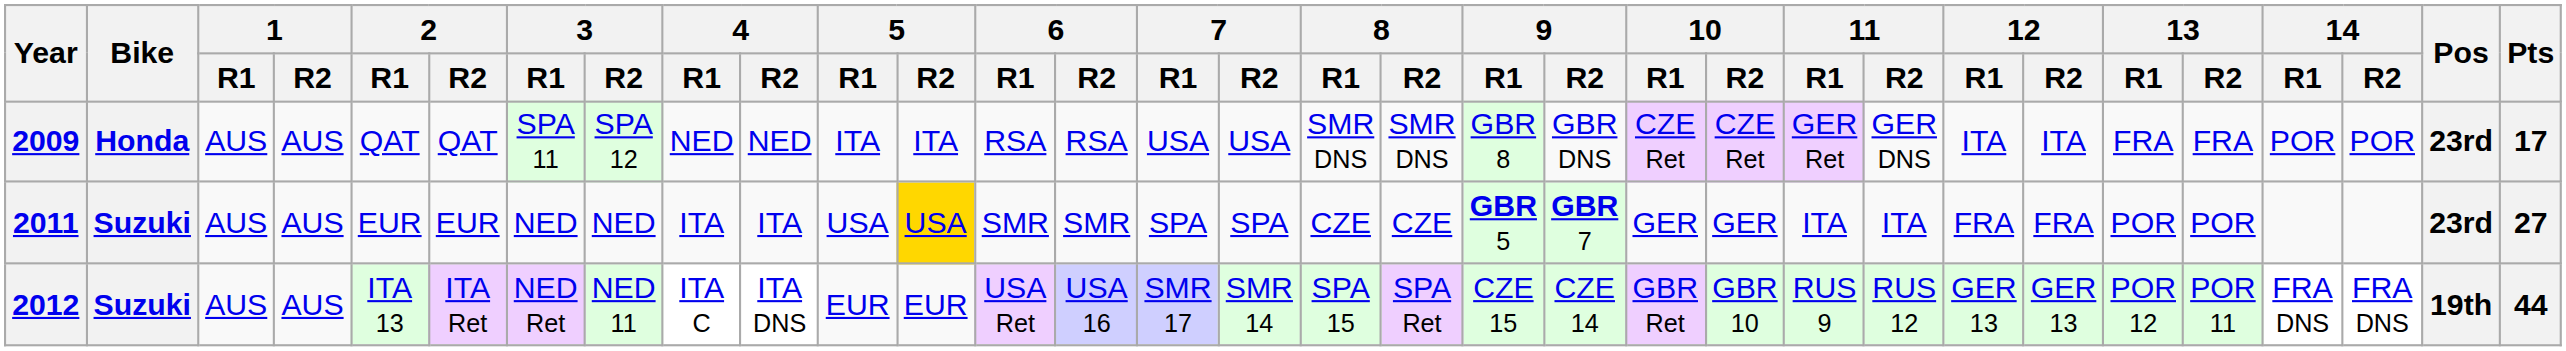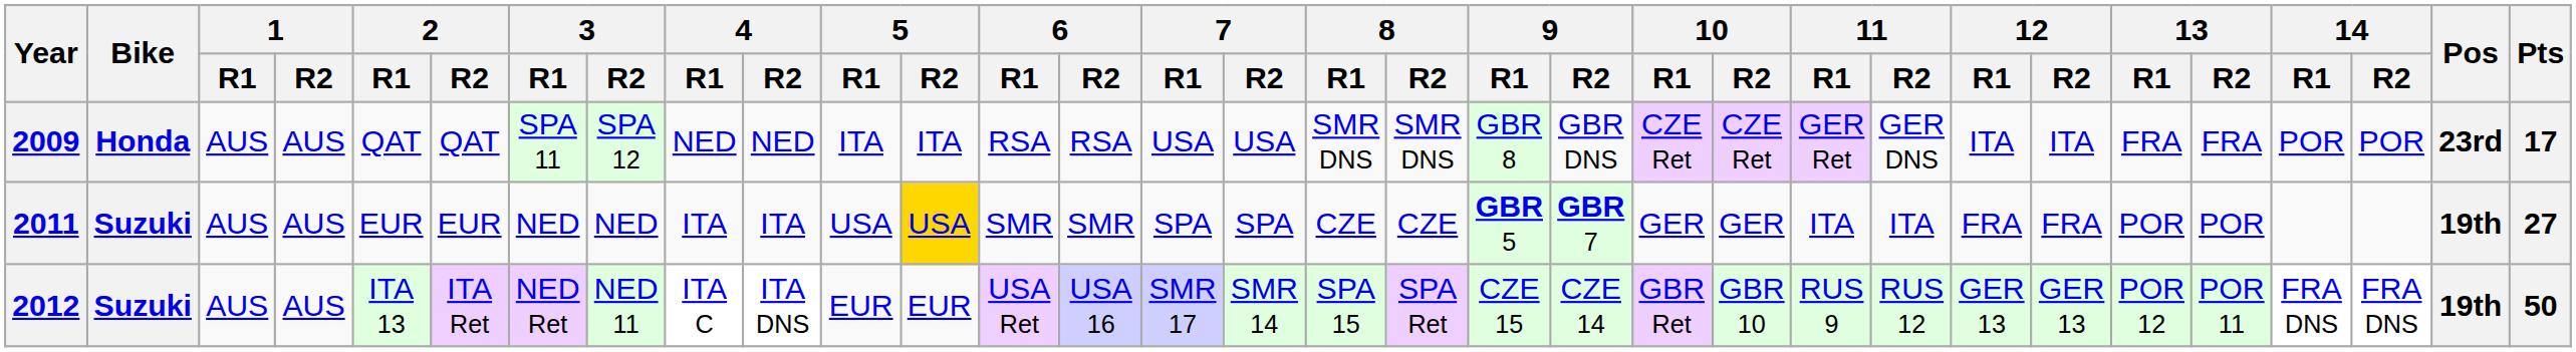 <table class="wikitable" style="text-align:center; font-size:90%">
 <tr>
 <th style="vertical-align:middle;" rowspan="2">Year</th>
 <th style="vertical-align:middle;" rowspan="2">Bike</th>
 <th colspan=2>1</th>
 <th colspan=2>2</th>
 <th colspan=2>3</th>
 <th colspan=2>4</th>
 <th colspan=2>5</th>
 <th colspan=2>6</th>
 <th colspan=2>7</th>
 <th colspan=2>8</th>
 <th colspan=2>9</th>
 <th colspan=2>10</th>
 <th colspan=2>11</th>
 <th colspan=2>12</th>
 <th colspan=2>13</th>
 <th colspan=2>14</th>
 <th rowspan=2>Pos</th>
 <th rowspan=2>Pts</th>
 </tr>
 <tr>
 <th>R1</th>
 <th>R2</th>
 <th>R1</th>
 <th>R2</th>
 <th>R1</th>
 <th>R2</th>
 <th>R1</th>
 <th>R2</th>
 <th>R1</th>
 <th>R2</th>
 <th>R1</th>
 <th>R2</th>
 <th>R1</th>
 <th>R2</th>
 <th>R1</th>
 <th>R2</th>
 <th>R1</th>
 <th>R2</th>
 <th>R1</th>
 <th>R2</th>
 <th>R1</th>
 <th>R2</th>
 <th>R1</th>
 <th>R2</th>
 <th>R1</th>
 <th>R2</th>
 <th>R1</th>
 <th>R2</th>
 </tr>
 <tr>
 <th><a href='#'>2009</a></th>
 <th><a href='#'>Honda</a></th>
 <td><a href='#'>AUS</a></td>
 <td><a href='#'>AUS</a></td>
 <td><a href='#'>QAT</a></td>
 <td><a href='#'>QAT</a></td>
 <td style="background:#dfffdf;"><a href='#'>SPA</a><br><small>11</small></td>
 <td style="background:#dfffdf;"><a href='#'>SPA</a><br><small>12</small></td>
 <td><a href='#'>NED</a></td>
 <td><a href='#'>NED</a></td>
 <td><a href='#'>ITA</a></td>
 <td><a href='#'>ITA</a></td>
 <td><a href='#'>RSA</a></td>
 <td><a href='#'>RSA</a></td>
 <td><a href='#'>USA</a></td>
 <td><a href='#'>USA</a></td>
 <td><a href='#'>SMR</a><br><small>DNS</small></td>
 <td><a href='#'>SMR</a><br><small>DNS</small></td>
 <td style="background:#dfffdf;"><a href='#'>GBR</a><br><small>8</small></td>
 <td><a href='#'>GBR</a><br><small>DNS</small></td>
 <td style="background:#efcfff;"><a href='#'>CZE</a><br><small>Ret</small></td>
 <td style="background:#efcfff;"><a href='#'>CZE</a><br><small>Ret</small></td>
 <td style="background:#efcfff;"><a href='#'>GER</a><br><small>Ret</small></td>
 <td><a href='#'>GER</a><br><small>DNS</small></td>
 <td><a href='#'>ITA</a></td>
 <td><a href='#'>ITA</a></td>
 <td><a href='#'>FRA</a></td>
 <td><a href='#'>FRA</a></td>
 <td><a href='#'>POR</a></td>
 <td><a href='#'>POR</a></td>
 <th>23rd</th>
 <th>17</th>
 </tr>
 <tr>
 <th><a href='#'>2011</a></th>
 <th><a href='#'>Suzuki</a></th>
 <td><a href='#'>AUS</a></td>
 <td><a href='#'>AUS</a></td>
 <td><a href='#'>EUR</a></td>
 <td><a href='#'>EUR</a></td>
 <td><a href='#'>NED</a></td>
 <td><a href='#'>NED</a></td>
 <td><a href='#'>ITA</a></td>
 <td><a href='#'>ITA</a></td>
 <td><a href='#'>USA</a></td>
 <td style="background: gold;"><a href='#'>USA</a></td>
 <td><a href='#'>SMR</a></td>
 <td><a href='#'>SMR</a></td>
 <td><a href='#'>SPA</a></td>
 <td><a href='#'>SPA</a></td>
 <td><a href='#'>CZE</a></td>
 <td><a href='#'>CZE</a></td>
 <td style="background:#dfffdf;"><strong><a href='#'>GBR</a></strong><br><small>5</small></td>
 <td style="background:#dfffdf;"><strong><a href='#'>GBR</a></strong><br><small>7</small></td>
 <td><a href='#'>GER</a><br><small></small></td>
 <td><a href='#'>GER</a><br><small></small></td>
 <td><a href='#'>ITA</a><br><small></small></td>
 <td><a href='#'>ITA</a><br><small></small></td>
 <td><a href='#'>FRA</a><br><small></small></td>
 <td><a href='#'>FRA</a><br><small></small></td>
 <td><a href='#'>POR</a><br><small></small></td>
 <td><a href='#'>POR</a><br><small></small></td>
 <td></td>
 <td></td>
-<th>23rd</th>
+<th>19th</th>
 <th>27</th>
 </tr>
 <tr>
 <th><a href='#'>2012</a></th>
 <th><a href='#'>Suzuki</a></th>
 <td><a href='#'>AUS</a></td>
 <td><a href='#'>AUS</a></td>
 <td style="background:#dfffdf;"><a href='#'>ITA</a><br><small>13</small></td>
 <td style="background:#efcfff;"><a href='#'>ITA</a><br><small>Ret</small></td>
 <td style="background:#efcfff;"><a href='#'>NED</a><br><small>Ret</small></td>
 <td style="background:#dfffdf;"><a href='#'>NED</a><br><small>11</small></td>
 <td style="background:#fff;"><a href='#'>ITA</a><br><small>C</small></td>
 <td style="background:#fff;"><a href='#'>ITA</a><br><small>DNS</small></td>
 <td><a href='#'>EUR</a></td>
 <td><a href='#'>EUR</a></td>
 <td style="background:#efcfff;"><a href='#'>USA</a><br><small>Ret</small></td>
 <td style="background:#cfcfff;"><a href='#'>USA</a><br><small>16</small></td>
 <td style="background:#cfcfff;"><a href='#'>SMR</a><br><small>17</small></td>
 <td style="background:#dfffdf;"><a href='#'>SMR</a><br><small>14</small></td>
 <td style="background:#dfffdf;"><a href='#'>SPA</a><br><small>15</small></td>
 <td style="background:#efcfff;"><a href='#'>SPA</a><br><small>Ret</small></td>
 <td style="background:#dfffdf;"><a href='#'>CZE</a><br><small>15</small></td>
 <td style="background:#dfffdf;"><a href='#'>CZE</a><br><small>14</small></td>
 <td style="background:#efcfff;"><a href='#'>GBR</a><br><small>Ret</small></td>
 <td style="background:#dfffdf;"><a href='#'>GBR</a><br><small>10</small></td>
 <td style="background:#dfffdf;"><a href='#'>RUS</a><br><small>9</small></td>
 <td style="background:#dfffdf;"><a href='#'>RUS</a><br><small>12</small></td>
 <td style="background:#dfffdf;"><a href='#'>GER</a><br><small>13</small></td>
 <td style="background:#dfffdf;"><a href='#'>GER</a><br><small>13</small></td>
 <td style="background:#dfffdf;"><a href='#'>POR</a><br><small>12</small></td>
 <td style="background:#dfffdf;"><a href='#'>POR</a><br><small>11</small></td>
 <td style="background:#ffffff;"><a href='#'>FRA</a><br><small>DNS</small></td>
 <td style="background:#ffffff;"><a href='#'>FRA</a><br><small>DNS</small></td>
 <th>19th</th>
-<th>44</th>
+<th>50</th>
 </tr>
 </table>
